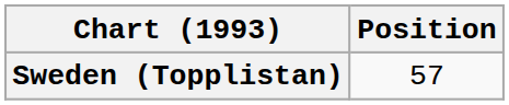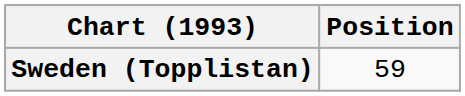 <table class="wikitable plainrowheaders" style="text-align:center">
 <tr>
 <th>Chart (1993)</th>
 <th>Position</th>
 </tr>
 <tr>
 <th scope="row">Sweden (Topplistan)</th>
-<td>57</td>
+<td>59</td>
 </tr>
 </table>
